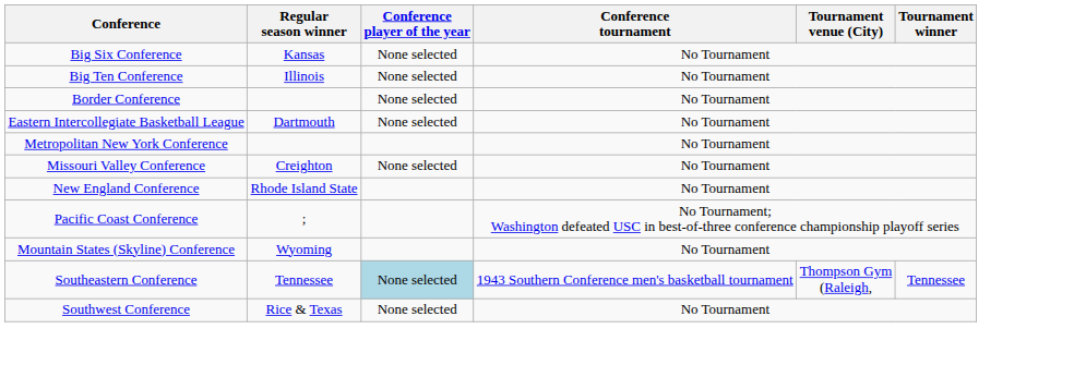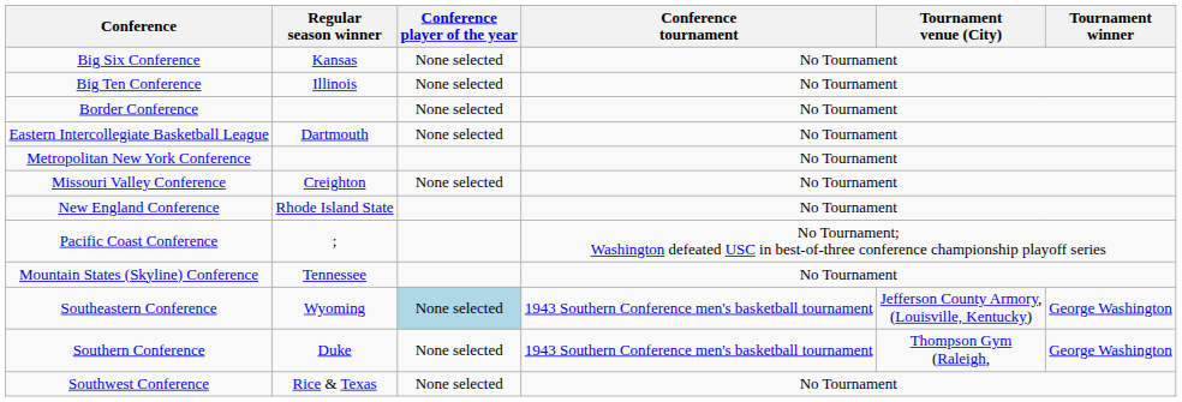 <table class="wikitable" style="text-align:center;">
 <tr>
 <th>Conference</th>
 <th>Regular <br> season winner</th>
 <th><a href='#'>Conference <br> player of the year</a></th>
 <th>Conference <br> tournament</th>
 <th>Tournament <br> venue (City)</th>
 <th>Tournament <br> winner</th>
 </tr>
 <tr>
 <td><a href='#'>Big Six Conference</a></td>
 <td><a href='#'>Kansas</a></td>
 <td>None selected</td>
 <td colspan=3>No Tournament</td>
 </tr>
 <tr>
 <td><a href='#'>Big Ten Conference</a></td>
 <td><a href='#'>Illinois</a></td>
 <td>None selected</td>
 <td colspan=3>No Tournament</td>
 </tr>
 <tr>
 <td><a href='#'>Border Conference</a></td>
 <td></td>
 <td>None selected</td>
 <td colspan=3>No Tournament</td>
 </tr>
 <tr>
 <td><a href='#'>Eastern Intercollegiate Basketball League</a></td>
 <td><a href='#'>Dartmouth</a></td>
 <td>None selected</td>
 <td colspan=3>No Tournament</td>
 </tr>
 <tr>
 <td><a href='#'>Metropolitan New York Conference</a></td>
 <td></td>
 <td></td>
 <td colspan=3>No Tournament</td>
 </tr>
 <tr>
 <td><a href='#'>Missouri Valley Conference</a></td>
 <td><a href='#'>Creighton</a></td>
 <td>None selected</td>
 <td colspan=3>No Tournament</td>
 </tr>
 <tr>
 <td><a href='#'>New England Conference</a></td>
 <td><a href='#'>Rhode Island State</a></td>
 <td></td>
 <td colspan=3>No Tournament</td>
 </tr>
 <tr>
 <td><a href='#'>Pacific Coast Conference</a></td>
 <td>; </td>
 <td></td>
 <td colspan=3>No Tournament;<br><a href='#'>Washington</a> defeated <a href='#'>USC</a> in best-of-three conference championship playoff series</td>
 </tr>
 <tr>
 <td><a href='#'>Mountain States (Skyline) Conference</a></td>
-<td><a href='#'>Wyoming</a></td>
+<td><a href='#'>Tennessee</a></td>
 <td></td>
 <td colspan=3>No Tournament</td>
 </tr>
 <tr>
 <td><a href='#'>Southeastern Conference</a></td>
-<td><a href='#'>Tennessee</a></td>
+<td><a href='#'>Wyoming</a></td>
 <td style="background: lightblue;">None selected</td>
 <td><a href='#'>1943 Southern Conference men's basketball tournament</a></td>
+<td><a href='#'>Jefferson County Armory</a>,<br>(<a href='#'>Louisville, Kentucky</a>)</td>
+<td><a href='#'>George Washington</a></td>
+</tr>
+<tr>
+<td><a href='#'>Southern Conference</a></td>
+<td><a href='#'>Duke</a></td>
+<td>None selected</td>
+<td><a href='#'>1943 Southern Conference men's basketball tournament</a></td>
 <td><a href='#'>Thompson Gym</a><br>(<a href='#'>Raleigh</a>, </td>
-<td><a href='#'>Tennessee</a></td>
+<td><a href='#'>George Washington</a></td>
 </tr>
 <tr>
 <td><a href='#'>Southwest Conference</a></td>
 <td><a href='#'>Rice</a> & <a href='#'>Texas</a></td>
 <td>None selected</td>
 <td colspan=3>No Tournament</td>
 </tr>
 </table>
